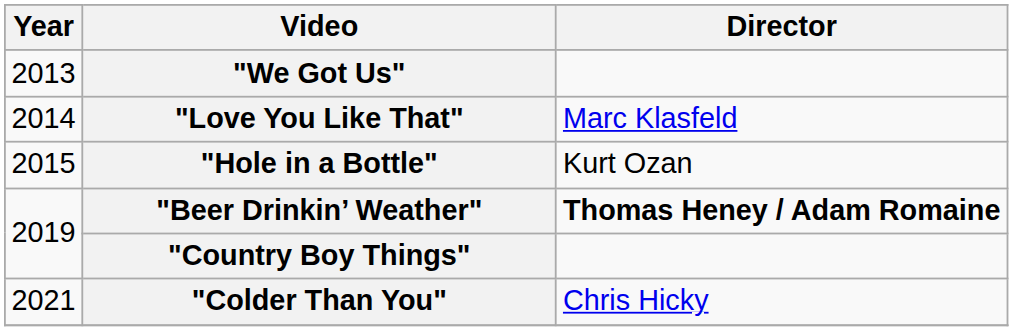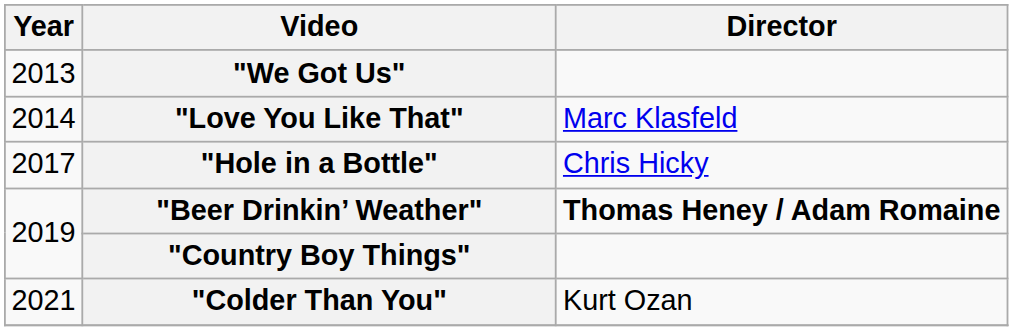 <table class="wikitable plainrowheaders">
 <tr>
 <th>Year</th>
 <th style="width:16em;">Video</th>
 <th>Director</th>
 </tr>
 <tr>
 <td>2013</td>
 <th scope="row">"We Got Us"</th>
 <td></td>
 </tr>
 <tr>
 <td>2014</td>
 <th scope="row">"Love You Like That"</th>
 <td><a href='#'>Marc Klasfeld</a></td>
 </tr>
 <tr>
-<td>2015</td>
+<td>2017</td>
 <th scope="row">"Hole in a Bottle"</th>
-<td>Kurt Ozan</td>
+<td><a href='#'>Chris Hicky</a></td>
 </tr>
 <tr>
 <td rowspan="2">2019</td>
 <th scope="row">"Beer Drinkin’ Weather"</th>
 <td><strong>Thomas Heney / Adam Romaine</strong></td>
 </tr>
 <tr>
 <th scope="row">"Country Boy Things"</th>
 <td></td>
 </tr>
 <tr>
 <td>2021</td>
 <th scope="row">"Colder Than You"</th>
-<td><a href='#'>Chris Hicky</a></td>
+<td>Kurt Ozan</td>
 </tr>
 <tr>
 </tr>
 </table>
